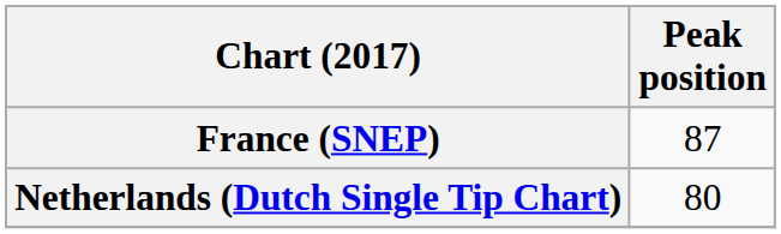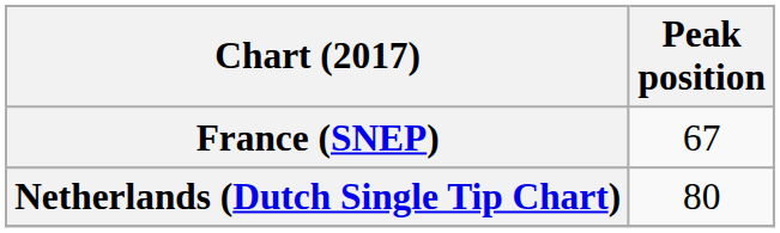 <table class="wikitable sortable plainrowheaders" style="text-align:center">
 <tr>
 <th scope="col">Chart (2017)</th>
 <th scope="col">Peak<br> position</th>
 </tr>
 <tr>
 <th scope="row">France (<a href='#'>SNEP</a>)</th>
-<td>87</td>
+<td>67</td>
 </tr>
 <tr>
 <th scope="row">Netherlands (<a href='#'>Dutch Single Tip Chart</a>)</th>
 <td>80</td>
 </tr>
 <tr>
 </tr>
 </table>
